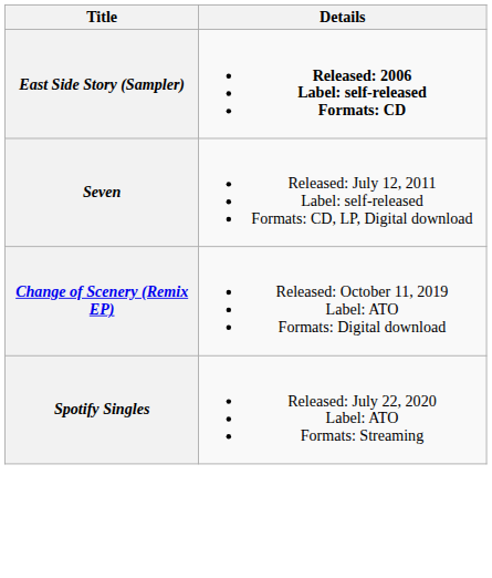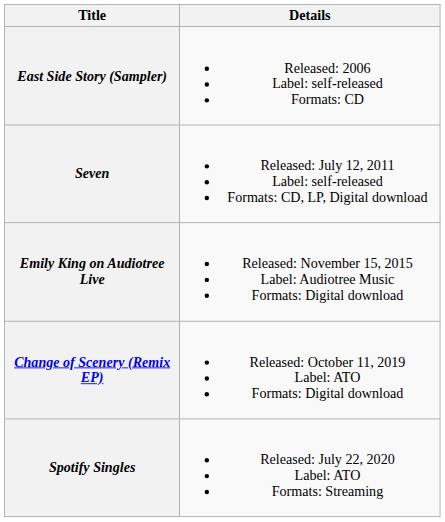 <table class="wikitable plainrowheaders" style="text-align:center;">
 <tr>
 <th style="width:12em;">Title</th>
 <th style="width:18em;">Details</th>
 </tr>
 <tr>
 <th scope="row"><em>East Side Story (Sampler)</em></th>
-<td><strong><br><ul><li>Released: 2006</li><li>Label: self-released</li><li>Formats: CD</li></ul></strong></td>
+<td><br><ul><li>Released: 2006</li><li>Label: self-released</li><li>Formats: CD</li></ul></td>
 </tr>
 <tr>
 <th scope="row"><em>Seven</em></th>
 <td><br><ul><li>Released: July 12, 2011</li><li>Label: self-released</li><li>Formats: CD, LP, Digital download</li></ul></td>
+</tr>
+<tr>
+<th scope="row"><em>Emily King on Audiotree Live</em></th>
+<td><br><ul><li>Released: November 15, 2015</li><li>Label: Audiotree Music</li><li>Formats: Digital download</li></ul></td>
 </tr>
 <tr>
 <th scope="row"><em><a href='#'>Change of Scenery (Remix EP)</a></em></th>
 <td><br><ul><li>Released: October 11, 2019</li><li>Label: ATO</li><li>Formats: Digital download</li></ul></td>
 </tr>
 <tr>
 <th scope="row"><em>Spotify Singles</em></th>
 <td><br><ul><li>Released: July 22, 2020</li><li>Label: ATO</li><li>Formats: Streaming</li></ul></td>
 </tr>
 </table>
